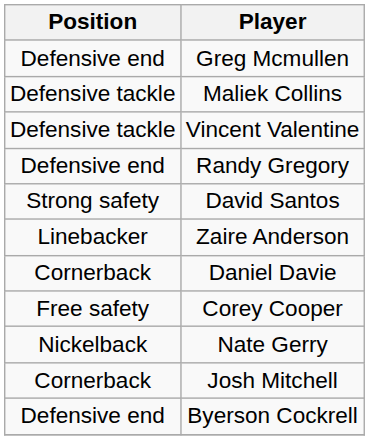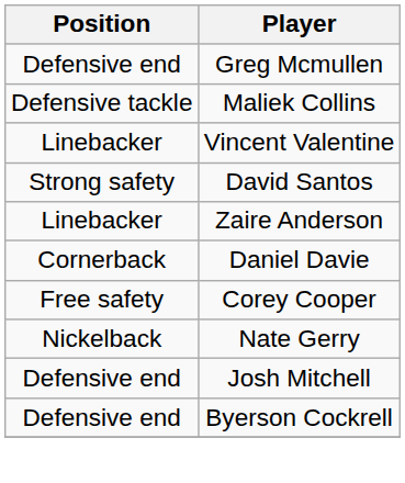 <table class="wikitable" style="text-align: center;">
 <tr>
 <th>Position</th>
 <th>Player</th>
 </tr>
 <tr>
 <td>Defensive end</td>
 <td>Greg Mcmullen</td>
 </tr>
 <tr>
 <td>Defensive tackle</td>
 <td>Maliek Collins</td>
 </tr>
 <tr>
-<td>Defensive tackle</td>
+<td>Linebacker</td>
 <td>Vincent Valentine</td>
-</tr>
-<tr>
-<td>Defensive end</td>
-<td>Randy Gregory</td>
 </tr>
 <tr>
 <td>Strong safety</td>
 <td>David Santos</td>
 </tr>
 <tr>
 <td>Linebacker</td>
 <td>Zaire Anderson</td>
 </tr>
 <tr>
 <td>Cornerback</td>
 <td>Daniel Davie</td>
 </tr>
 <tr>
 <td>Free safety</td>
 <td>Corey Cooper</td>
 </tr>
 <tr>
 <td>Nickelback</td>
 <td>Nate Gerry</td>
 </tr>
 <tr>
-<td>Cornerback</td>
+<td>Defensive end</td>
 <td>Josh Mitchell</td>
 </tr>
 <tr>
 <td>Defensive end</td>
 <td>Byerson Cockrell</td>
 </tr>
 <tr>
 </tr>
 </table>
